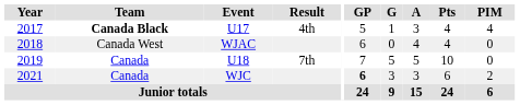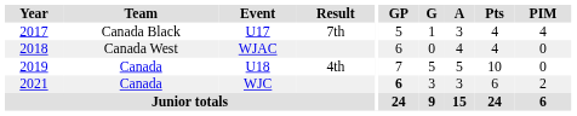 <table border="0" cellpadding="1" cellspacing="0" ID="Table3" style="text-align:center; width:40em;">
 <tr bgcolor="#e0e0e0">
 <th>Year</th>
 <th>Team</th>
 <th>Event</th>
 <th>Result</th>
 <th rowspan="99" bgcolor="#ffffff"></th>
 <th>GP</th>
 <th>G</th>
 <th>A</th>
 <th>Pts</th>
 <th>PIM</th>
 </tr>
 <tr>
 <td><a href='#'>2017</a></td>
-<td><strong>Canada Black</strong></td>
+<td>Canada Black</td>
 <td><a href='#'>U17</a></td>
-<td>4th</td>
+<td>7th</td>
 <td>5</td>
 <td>1</td>
 <td>3</td>
 <td>4</td>
 <td>4</td>
 </tr>
 <tr bgcolor="#f0f0f0">
 <td><a href='#'>2018</a></td>
 <td>Canada West</td>
 <td><a href='#'>WJAC</a></td>
 <td></td>
 <td>6</td>
 <td>0</td>
 <td>4</td>
 <td>4</td>
 <td>0</td>
 </tr>
 <tr>
 <td><a href='#'>2019</a></td>
 <td><a href='#'>Canada</a></td>
 <td><a href='#'>U18</a></td>
-<td>7th</td>
+<td>4th</td>
 <td>7</td>
 <td>5</td>
 <td>5</td>
 <td>10</td>
 <td>0</td>
 </tr>
 <tr bgcolor="#f0f0f0">
 <td><a href='#'>2021</a></td>
 <td><a href='#'>Canada</a></td>
 <td><a href='#'>WJC</a></td>
 <td></td>
 <td><strong>6</strong></td>
 <td>3</td>
 <td>3</td>
 <td>6</td>
 <td>2</td>
 </tr>
 <tr bgcolor="#e0e0e0">
 <th colspan="4">Junior totals</th>
 <th>24</th>
 <th>9</th>
 <th>15</th>
 <th>24</th>
 <th>6</th>
 </tr>
 </table>
